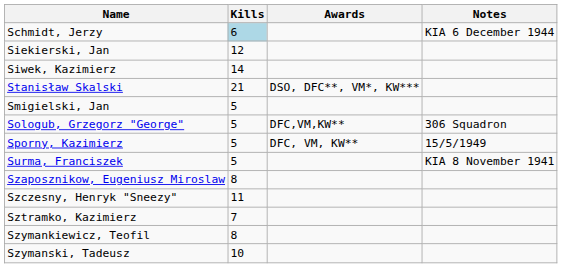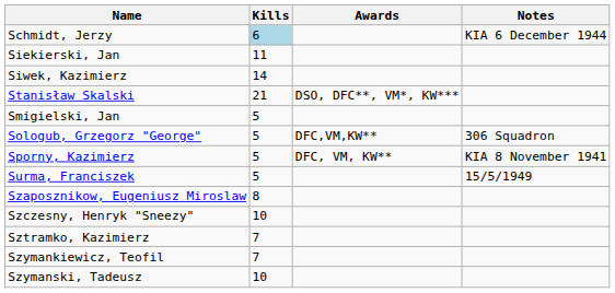 <table class=wikitable>
 <tr>
 <th>Name</th>
 <th>Kills</th>
 <th>Awards</th>
 <th>Notes</th>
 </tr>
 <tr>
 <td>Schmidt, Jerzy</td>
 <td style="background: lightblue;">6</td>
 <td></td>
 <td>KIA 6 December 1944</td>
 </tr>
 <tr>
 <td>Siekierski, Jan</td>
-<td>12</td>
+<td>11</td>
 <td></td>
 <td></td>
 </tr>
 <tr>
 <td>Siwek, Kazimierz</td>
 <td>14</td>
 <td></td>
 <td></td>
 </tr>
 <tr>
 <td><a href='#'>Stanisław Skalski</a></td>
 <td>21</td>
 <td>DSO, DFC**, VM*, KW***</td>
 <td></td>
 </tr>
 <tr>
 <td>Smigielski, Jan</td>
 <td>5</td>
 <td></td>
 <td></td>
 </tr>
 <tr>
 <td><a href='#'>Sologub, Grzegorz "George"</a></td>
 <td>5</td>
 <td>DFC,VM,KW**</td>
 <td>306 Squadron</td>
 </tr>
 <tr>
 <td><a href='#'>Sporny, Kazimierz</a></td>
 <td>5</td>
 <td>DFC, VM, KW**</td>
-<td>15/5/1949</td>
+<td>KIA 8 November 1941</td>
 </tr>
 <tr>
 <td><a href='#'>Surma, Franciszek</a></td>
 <td>5</td>
 <td></td>
-<td>KIA 8 November 1941</td>
+<td>15/5/1949</td>
 </tr>
 <tr>
 <td><a href='#'>Szaposznikow, Eugeniusz Miroslaw</a></td>
 <td>8</td>
 <td></td>
 <td></td>
 </tr>
 <tr>
 <td>Szczesny, Henryk "Sneezy"</td>
-<td>11</td>
+<td>10</td>
 <td></td>
 <td></td>
 </tr>
 <tr>
 <td>Sztramko, Kazimierz</td>
 <td>7</td>
 <td></td>
 <td></td>
 </tr>
 <tr>
 <td>Szymankiewicz, Teofil</td>
-<td>8</td>
+<td>7</td>
 <td></td>
 <td></td>
 </tr>
 <tr>
 <td>Szymanski, Tadeusz</td>
 <td>10</td>
 <td></td>
 <td></td>
 </tr>
 </table>
